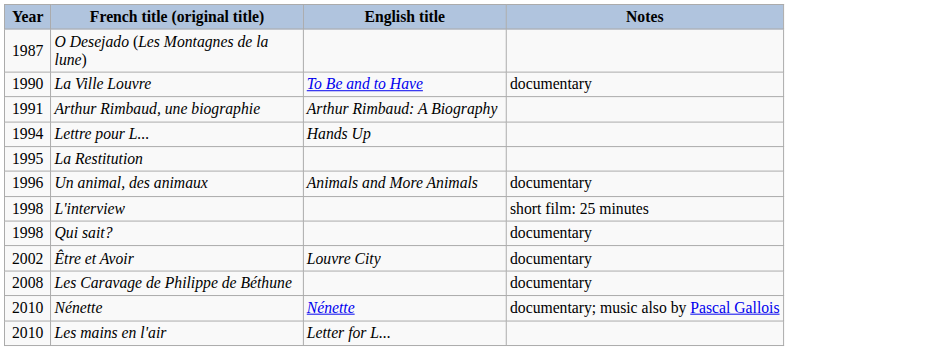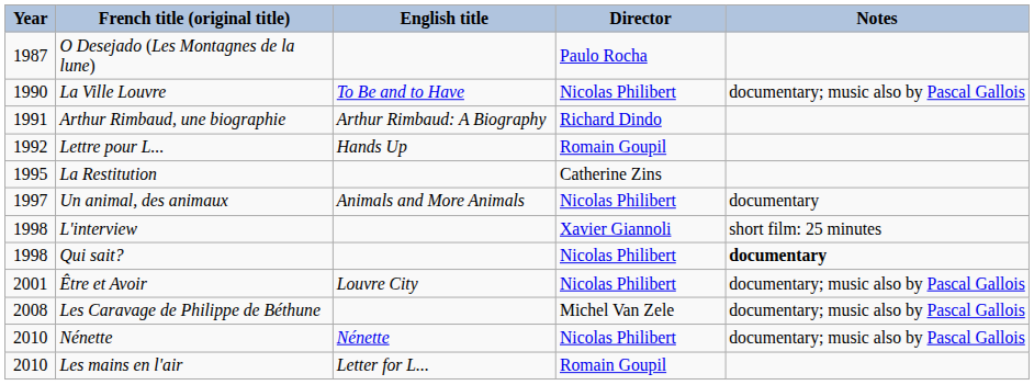 <table class="wikitable" style=border="2" cellpadding="4" background: #f9f9f9;>
 <tr align="center">
 <th style="background:#B0C4DE;" width="40">Year</th>
 <th style="background:#B0C4DE;" width="250">French title (original title)</th>
 <th style="background:#B0C4DE;" width="200">English title</th>
+<th style="background:#B0C4DE;" width="150">Director</th>
 <th style="background:#B0C4DE;">Notes</th>
 </tr>
 <tr>
 <td align="center">1987</td>
 <td><em>O Desejado</em> (<em>Les Montagnes de la lune</em>)</td>
 <td></td>
+<td><a href='#'>Paulo Rocha</a></td>
 <td></td>
 </tr>
 <tr>
 <td align="center">1990</td>
 <td><em>La Ville Louvre</em></td>
 <td><em><a href='#'>To Be and to Have</a></em></td>
-<td>documentary</td>
+<td><a href='#'>Nicolas Philibert</a></td>
+<td>documentary; music also by <a href='#'>Pascal Gallois</a></td>
 </tr>
 <tr>
 <td align="center">1991</td>
 <td><em>Arthur Rimbaud, une biographie</em></td>
 <td><em>Arthur Rimbaud: A Biography</em></td>
+<td><a href='#'>Richard Dindo</a></td>
 <td></td>
 </tr>
 <tr>
-<td align="center">1994</td>
+<td align="center">1992</td>
 <td><em>Lettre pour L...</em></td>
 <td><em>Hands Up</em></td>
+<td><a href='#'>Romain Goupil</a></td>
 <td></td>
 </tr>
 <tr>
 <td align="center">1995</td>
 <td><em>La Restitution</em></td>
 <td></td>
+<td>Catherine Zins</td>
 <td></td>
 </tr>
 <tr>
-<td align="center">1996</td>
+<td align="center">1997</td>
 <td><em>Un animal, des animaux</em></td>
 <td><em>Animals and More Animals</em></td>
+<td><a href='#'>Nicolas Philibert</a></td>
 <td>documentary</td>
 </tr>
 <tr>
 <td align="center">1998</td>
 <td><em>L'interview</em></td>
 <td></td>
+<td><a href='#'>Xavier Giannoli</a></td>
 <td>short film: 25 minutes</td>
 </tr>
 <tr>
 <td align="center">1998</td>
 <td><em>Qui sait?</em></td>
 <td></td>
-<td>documentary</td>
+<td><a href='#'>Nicolas Philibert</a></td>
+<td><strong>documentary</strong></td>
 </tr>
 <tr>
-<td align="center">2002</td>
+<td align="center">2001</td>
 <td><em>Être et Avoir</em></td>
 <td><em>Louvre City</em></td>
-<td>documentary</td>
+<td><a href='#'>Nicolas Philibert</a></td>
+<td>documentary; music also by <a href='#'>Pascal Gallois</a></td>
 </tr>
 <tr>
 <td align="center">2008</td>
 <td><em>Les Caravage de Philippe de Béthune</em></td>
 <td></td>
-<td>documentary</td>
+<td>Michel Van Zele</td>
+<td>documentary; music also by <a href='#'>Pascal Gallois</a></td>
 </tr>
 <tr>
 <td align="center">2010</td>
 <td><em>Nénette</em></td>
 <td><em><a href='#'>Nénette</a></em></td>
+<td><a href='#'>Nicolas Philibert</a></td>
 <td>documentary; music also by <a href='#'>Pascal Gallois</a></td>
 </tr>
 <tr>
 <td align="center">2010</td>
 <td><em>Les mains en l'air</em></td>
 <td><em>Letter for L...</em></td>
+<td><a href='#'>Romain Goupil</a></td>
 <td></td>
 </tr>
 </table>
